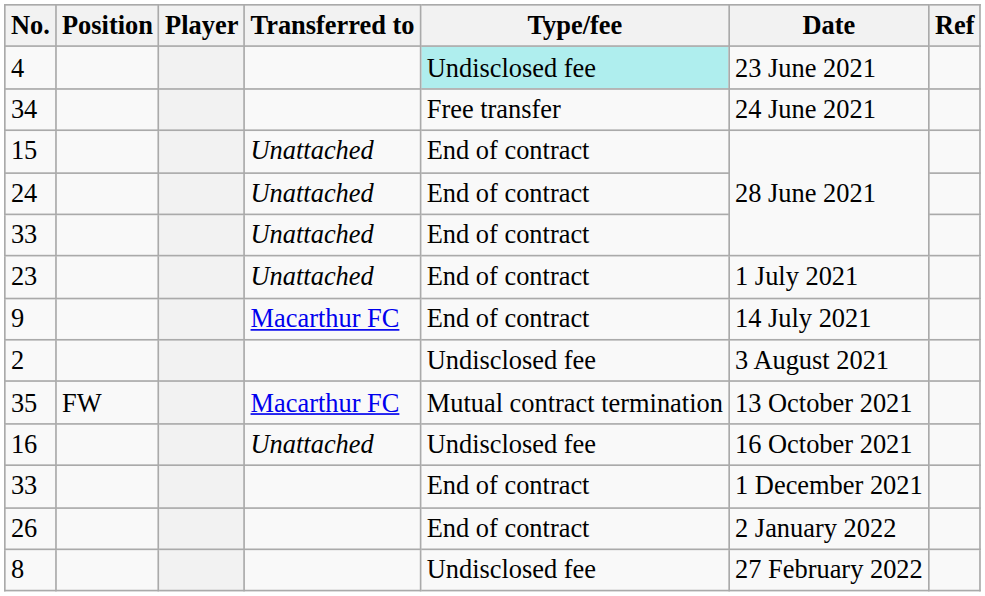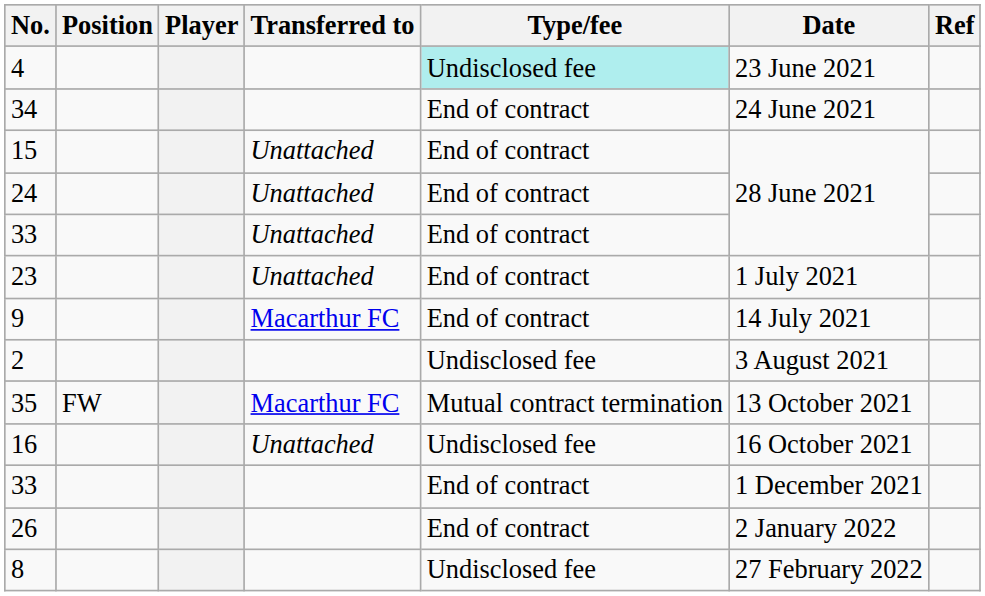 <table class="wikitable plainrowheaders sortable" style="text-align:center; text-align:left">
 <tr>
 <th scope="col">No.</th>
 <th scope="col">Position</th>
 <th scope="col">Player</th>
 <th scope="col">Transferred to</th>
 <th scope="col">Type/fee</th>
 <th scope="col">Date</th>
 <th scope="col" class="unsortable">Ref</th>
 </tr>
 <tr>
 <td>4</td>
 <td></td>
 <th scope="row"></th>
 <td></td>
 <td style="background: paleturquoise;">Undisclosed fee</td>
 <td>23 June 2021</td>
 <td></td>
 </tr>
 <tr>
 <td>34</td>
 <td></td>
 <th scope="row"></th>
 <td></td>
-<td>Free transfer</td>
+<td>End of contract</td>
 <td>24 June 2021</td>
 <td></td>
 </tr>
 <tr>
 <td>15</td>
 <td></td>
 <th scope="row"></th>
 <td><em>Unattached</em></td>
 <td>End of contract</td>
 <td rowspan="3">28 June 2021</td>
 <td></td>
 </tr>
 <tr>
 <td>24</td>
 <td></td>
 <th scope="row"></th>
 <td><em>Unattached</em></td>
 <td>End of contract</td>
 <td></td>
 </tr>
 <tr>
 <td>33</td>
 <td></td>
 <th scope="row"></th>
 <td><em>Unattached</em></td>
 <td>End of contract</td>
 <td></td>
 </tr>
 <tr>
 <td>23</td>
 <td></td>
 <th scope="row"></th>
 <td><em>Unattached</em></td>
 <td>End of contract</td>
 <td>1 July 2021</td>
 <td></td>
 </tr>
 <tr>
 <td>9</td>
 <td></td>
 <th scope="row"></th>
 <td><a href='#'>Macarthur FC</a></td>
 <td>End of contract</td>
 <td>14 July 2021</td>
 <td></td>
 </tr>
 <tr>
 <td>2</td>
 <td></td>
 <th scope="row"></th>
 <td></td>
 <td>Undisclosed fee</td>
 <td>3 August 2021</td>
 <td></td>
 </tr>
 <tr>
 <td>35</td>
 <td>FW</td>
 <th scope="row"></th>
 <td><a href='#'>Macarthur FC</a></td>
 <td>Mutual contract termination</td>
 <td>13 October 2021</td>
 <td></td>
 </tr>
 <tr>
 <td>16</td>
 <td></td>
 <th scope="row"></th>
 <td><em>Unattached</em></td>
 <td>Undisclosed fee</td>
 <td>16 October 2021</td>
 <td></td>
 </tr>
 <tr>
 <td>33</td>
 <td></td>
 <th scope="row"></th>
 <td></td>
 <td>End of contract</td>
 <td>1 December 2021</td>
 <td></td>
 </tr>
 <tr>
 <td>26</td>
 <td></td>
 <th scope="row"></th>
 <td></td>
 <td>End of contract</td>
 <td>2 January 2022</td>
 <td></td>
 </tr>
 <tr>
 <td>8</td>
 <td></td>
 <th scope="row"></th>
 <td></td>
 <td>Undisclosed fee</td>
 <td>27 February 2022</td>
 <td></td>
 </tr>
 </table>
